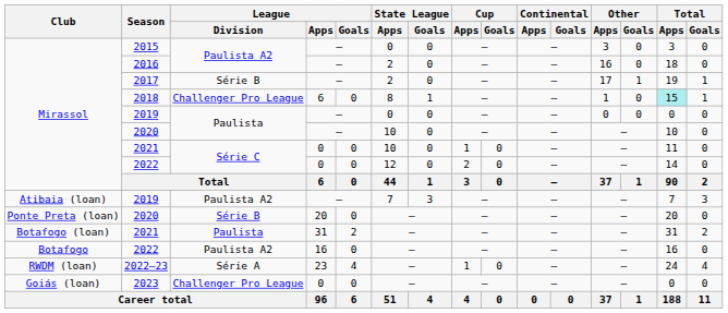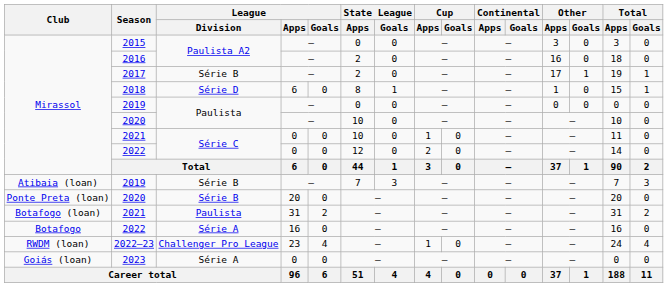 <table class="wikitable" style="text-align: center">
 <tr>
 <th rowspan="2">Club</th>
 <th rowspan="2">Season</th>
 <th colspan="3">League</th>
 <th colspan="2">State League</th>
 <th colspan="2">Cup</th>
 <th colspan="2">Continental</th>
 <th colspan="2">Other</th>
 <th colspan="2">Total</th>
 </tr>
 <tr>
 <th>Division</th>
 <th>Apps</th>
 <th>Goals</th>
 <th>Apps</th>
 <th>Goals</th>
 <th>Apps</th>
 <th>Goals</th>
 <th>Apps</th>
 <th>Goals</th>
 <th>Apps</th>
 <th>Goals</th>
 <th>Apps</th>
 <th>Goals</th>
 </tr>
 <tr>
 <td rowspan="9"><a href='#'>Mirassol</a></td>
 <td><a href='#'>2015</a></td>
 <td rowspan="2"><a href='#'>Paulista A2</a></td>
 <td colspan="2">—</td>
 <td>0</td>
 <td>0</td>
 <td colspan="2">—</td>
 <td colspan="2">—</td>
 <td>3</td>
 <td>0</td>
 <td>3</td>
 <td>0</td>
 </tr>
 <tr>
 <td><a href='#'>2016</a></td>
 <td colspan="2">—</td>
 <td>2</td>
 <td>0</td>
 <td colspan="2">—</td>
 <td colspan="2">—</td>
 <td>16</td>
 <td>0</td>
 <td>18</td>
 <td>0</td>
 </tr>
 <tr>
 <td><a href='#'>2017</a></td>
 <td>Série B</td>
 <td colspan="2">—</td>
 <td>2</td>
 <td>0</td>
 <td colspan="2">—</td>
 <td colspan="2">—</td>
 <td>17</td>
 <td>1</td>
 <td>19</td>
 <td>1</td>
 </tr>
 <tr>
 <td><a href='#'>2018</a></td>
-<td><a href='#'>Challenger Pro League</a></td>
+<td><a href='#'>Série D</a></td>
 <td>6</td>
 <td>0</td>
 <td>8</td>
 <td>1</td>
 <td colspan="2">—</td>
 <td colspan="2">—</td>
 <td>1</td>
 <td>0</td>
-<td style="background: paleturquoise;">15</td>
+<td>15</td>
 <td>1</td>
 </tr>
 <tr>
 <td><a href='#'>2019</a></td>
 <td rowspan="2">Paulista</td>
 <td colspan="2">—</td>
 <td>0</td>
 <td>0</td>
 <td colspan="2">—</td>
 <td colspan="2">—</td>
 <td>0</td>
 <td>0</td>
 <td>0</td>
 <td>0</td>
 </tr>
 <tr>
 <td><a href='#'>2020</a></td>
 <td colspan="2">—</td>
 <td>10</td>
 <td>0</td>
 <td colspan="2">—</td>
 <td colspan="2">—</td>
 <td colspan="2">—</td>
 <td>10</td>
 <td>0</td>
 </tr>
 <tr>
 <td><a href='#'>2021</a></td>
 <td rowspan="2"><a href='#'>Série C</a></td>
 <td>0</td>
 <td>0</td>
 <td>10</td>
 <td>0</td>
 <td>1</td>
 <td>0</td>
 <td colspan="2">—</td>
 <td colspan="2">—</td>
 <td>11</td>
 <td>0</td>
 </tr>
 <tr>
 <td><a href='#'>2022</a></td>
 <td>0</td>
 <td>0</td>
 <td>12</td>
 <td>0</td>
 <td>2</td>
 <td>0</td>
 <td colspan="2">—</td>
 <td colspan="2">—</td>
 <td>14</td>
 <td>0</td>
 </tr>
 <tr>
 <th colspan="2">Total</th>
 <th>6</th>
 <th>0</th>
 <th>44</th>
 <th>1</th>
 <th>3</th>
 <th>0</th>
 <th colspan="2">—</th>
 <th>37</th>
 <th>1</th>
 <th>90</th>
 <th>2</th>
 </tr>
 <tr>
 <td><a href='#'>Atibaia</a> (loan)</td>
 <td><a href='#'>2019</a></td>
-<td>Paulista A2</td>
+<td>Série B</td>
 <td colspan="2">—</td>
 <td>7</td>
 <td>3</td>
 <td colspan="2">—</td>
 <td colspan="2">—</td>
 <td colspan="2">—</td>
 <td>7</td>
 <td>3</td>
 </tr>
 <tr>
 <td><a href='#'>Ponte Preta</a> (loan)</td>
 <td><a href='#'>2020</a></td>
 <td><a href='#'>Série B</a></td>
 <td>20</td>
 <td>0</td>
 <td colspan="2">—</td>
 <td colspan="2">—</td>
 <td colspan="2">—</td>
 <td colspan="2">—</td>
 <td>20</td>
 <td>0</td>
 </tr>
 <tr>
 <td><a href='#'>Botafogo</a> (loan)</td>
 <td><a href='#'>2021</a></td>
 <td><a href='#'>Paulista</a></td>
 <td>31</td>
 <td>2</td>
 <td colspan="2">—</td>
 <td colspan="2">—</td>
 <td colspan="2">—</td>
 <td colspan="2">—</td>
 <td>31</td>
 <td>2</td>
 </tr>
 <tr>
 <td><a href='#'>Botafogo</a></td>
 <td><a href='#'>2022</a></td>
-<td>Paulista A2</td>
+<td><a href='#'>Série A</a></td>
 <td>16</td>
 <td>0</td>
 <td colspan="2">—</td>
 <td colspan="2">—</td>
 <td colspan="2">—</td>
 <td colspan="2">—</td>
 <td>16</td>
 <td>0</td>
 </tr>
 <tr>
 <td><a href='#'>RWDM</a> (loan)</td>
 <td><a href='#'>2022–23</a></td>
-<td>Série A</td>
+<td><a href='#'>Challenger Pro League</a></td>
 <td>23</td>
 <td>4</td>
 <td colspan="2">—</td>
 <td>1</td>
 <td>0</td>
 <td colspan="2">—</td>
 <td colspan="2">—</td>
 <td>24</td>
 <td>4</td>
 </tr>
 <tr>
 <td><a href='#'>Goiás</a> (loan)</td>
 <td><a href='#'>2023</a></td>
-<td><a href='#'>Challenger Pro League</a></td>
+<td>Série A</td>
 <td>0</td>
 <td>0</td>
 <td colspan="2">—</td>
 <td colspan="2">—</td>
 <td colspan="2">—</td>
 <td colspan="2">—</td>
 <td>0</td>
 <td>0</td>
 </tr>
 <tr>
 <th colspan="3"><strong>Career total</strong></th>
 <th>96</th>
 <th>6</th>
 <th>51</th>
 <th>4</th>
 <th>4</th>
 <th>0</th>
 <th>0</th>
 <th>0</th>
 <th>37</th>
 <th>1</th>
 <th>188</th>
 <th>11</th>
 </tr>
 </table>
